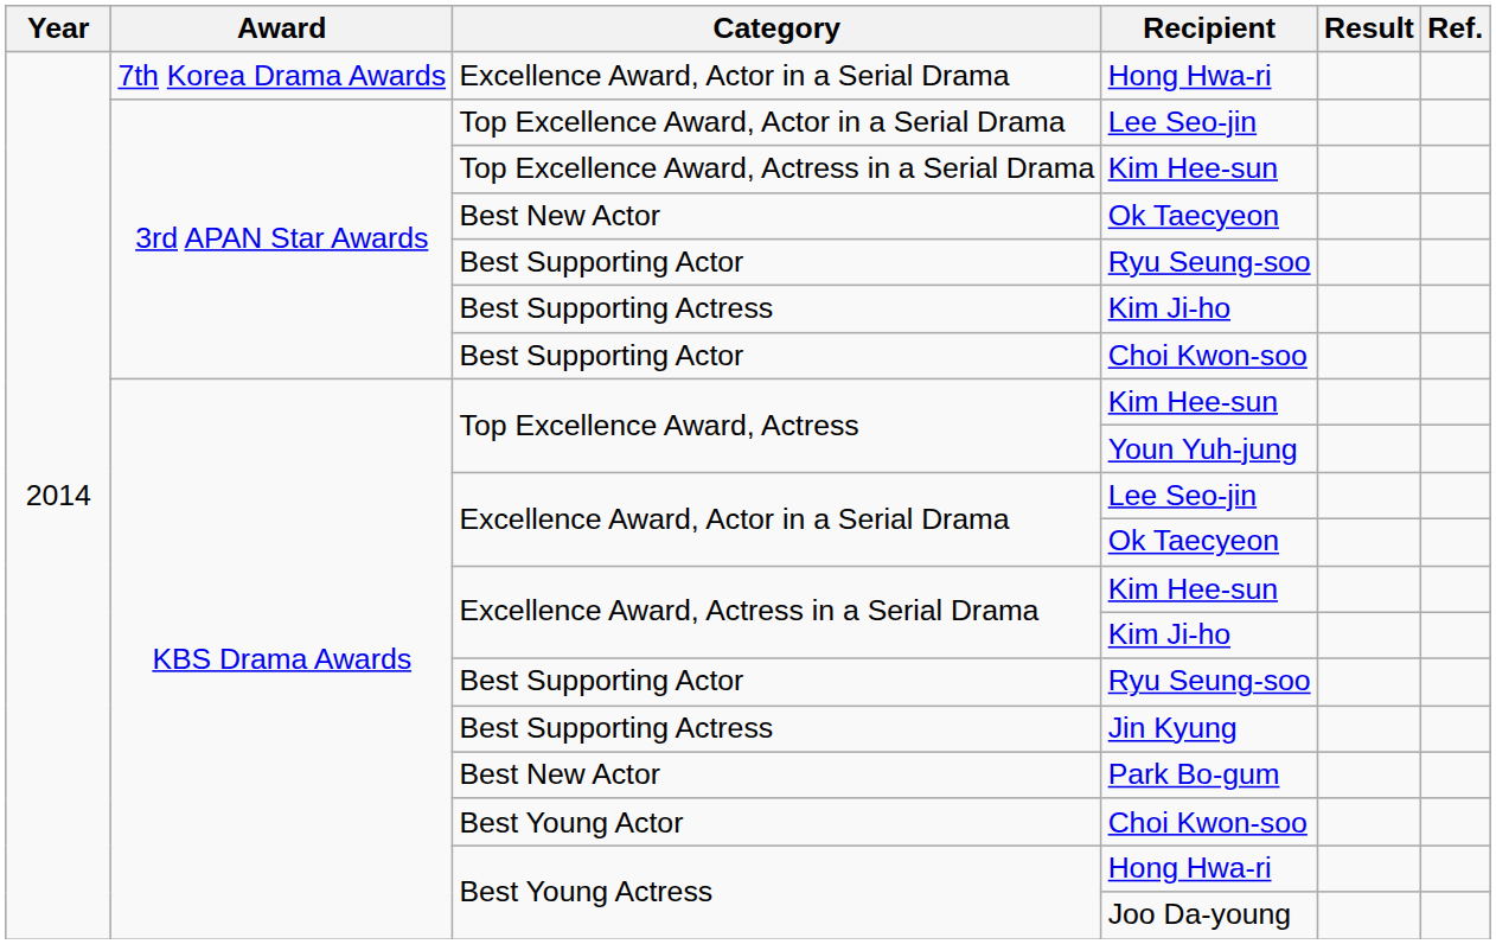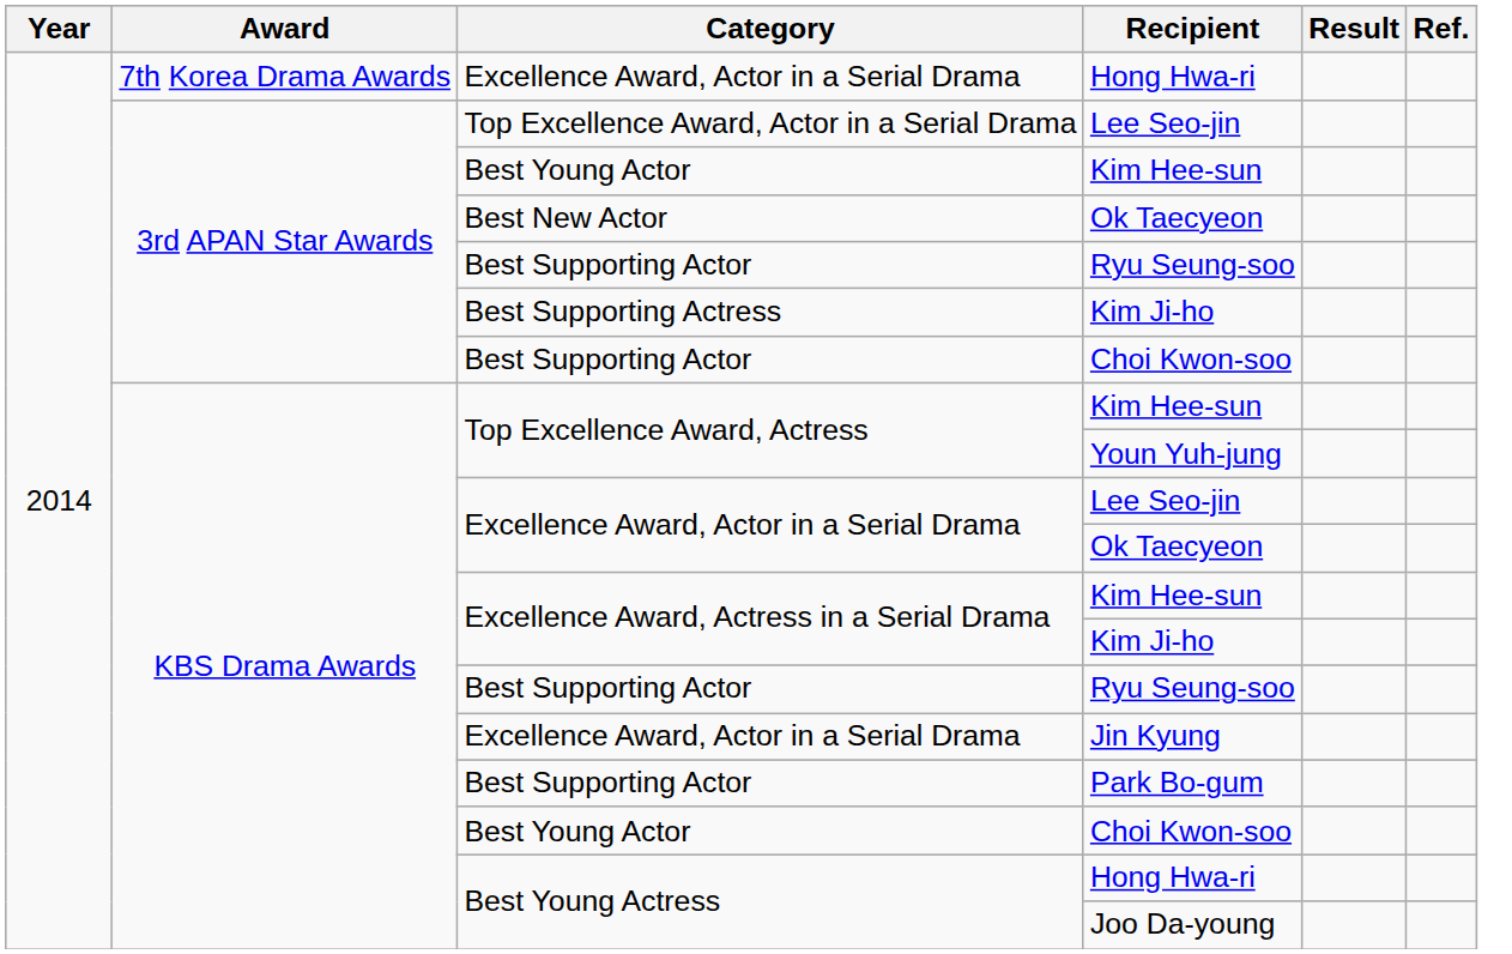 <table class="wikitable">
 <tr>
 <th style="width:50px;">Year</th>
 <th>Award</th>
 <th>Category</th>
 <th>Recipient</th>
 <th>Result</th>
 <th>Ref.</th>
 </tr>
 <tr>
 <td rowspan="19" style="text-align:center">2014</td>
 <td rowspan="1" style="text-align:center"><a href='#'>7th</a> <a href='#'>Korea Drama Awards</a></td>
 <td>Excellence Award, Actor in a Serial Drama</td>
 <td><a href='#'>Hong Hwa-ri</a></td>
 <td></td>
 <td></td>
 </tr>
 <tr>
 <td rowspan="6" style="text-align:center"><a href='#'>3rd</a> <a href='#'>APAN Star Awards</a></td>
 <td>Top Excellence Award, Actor in a Serial Drama</td>
 <td><a href='#'>Lee Seo-jin</a></td>
 <td></td>
 <td></td>
 </tr>
 <tr>
-<td>Top Excellence Award, Actress in a Serial Drama</td>
+<td>Best Young Actor</td>
 <td><a href='#'>Kim Hee-sun</a></td>
 <td></td>
 <td></td>
 </tr>
 <tr>
 <td>Best New Actor</td>
 <td><a href='#'>Ok Taecyeon</a></td>
 <td></td>
 <td></td>
 </tr>
 <tr>
 <td>Best Supporting Actor</td>
 <td><a href='#'>Ryu Seung-soo</a></td>
 <td></td>
 <td></td>
 </tr>
 <tr>
 <td>Best Supporting Actress</td>
 <td><a href='#'>Kim Ji-ho</a></td>
 <td></td>
 <td></td>
 </tr>
 <tr>
 <td>Best Supporting Actor</td>
 <td><a href='#'>Choi Kwon-soo</a></td>
 <td></td>
 <td></td>
 </tr>
 <tr>
 <td rowspan="12" style="text-align:center"><a href='#'>KBS Drama Awards</a></td>
 <td rowspan="2">Top Excellence Award, Actress</td>
 <td><a href='#'>Kim Hee-sun</a></td>
 <td></td>
 <td></td>
 </tr>
 <tr>
 <td><a href='#'>Youn Yuh-jung</a></td>
 <td></td>
 <td></td>
 </tr>
 <tr>
 <td rowspan="2">Excellence Award, Actor in a Serial Drama</td>
 <td><a href='#'>Lee Seo-jin</a></td>
 <td></td>
 <td></td>
 </tr>
 <tr>
 <td><a href='#'>Ok Taecyeon</a></td>
 <td></td>
 <td></td>
 </tr>
 <tr>
 <td rowspan="2">Excellence Award, Actress in a Serial Drama</td>
 <td><a href='#'>Kim Hee-sun</a></td>
 <td></td>
 <td></td>
 </tr>
 <tr>
 <td><a href='#'>Kim Ji-ho</a></td>
 <td></td>
 <td></td>
 </tr>
 <tr>
 <td>Best Supporting Actor</td>
 <td><a href='#'>Ryu Seung-soo</a></td>
 <td></td>
 <td></td>
 </tr>
 <tr>
-<td>Best Supporting Actress</td>
+<td>Excellence Award, Actor in a Serial Drama</td>
 <td><a href='#'>Jin Kyung</a></td>
 <td></td>
 <td></td>
 </tr>
 <tr>
-<td>Best New Actor</td>
+<td>Best Supporting Actor</td>
 <td><a href='#'>Park Bo-gum</a></td>
 <td></td>
 <td></td>
 </tr>
 <tr>
 <td>Best Young Actor</td>
 <td><a href='#'>Choi Kwon-soo</a></td>
 <td></td>
 <td></td>
 </tr>
 <tr>
 <td rowspan="2">Best Young Actress</td>
 <td><a href='#'>Hong Hwa-ri</a></td>
 <td></td>
 <td></td>
 </tr>
 <tr>
 <td>Joo Da-young</td>
 <td></td>
 <td></td>
 </tr>
 </table>
